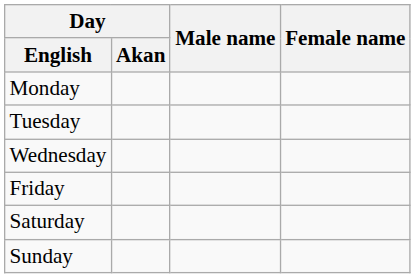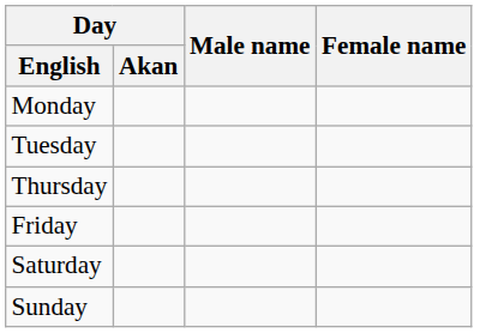 <table class="wikitable">
 <tr>
 <th scope="col" colspan=2>Day</th>
 <th scope="col" rowspan=2>Male name</th>
 <th scope="col" rowspan=2>Female name</th>
 </tr>
 <tr>
 <th>English</th>
 <th>Akan</th>
 </tr>
 <tr>
 <td>Monday</td>
 <td></td>
 <td></td>
 <td></td>
 </tr>
 <tr>
 <td>Tuesday</td>
 <td></td>
 <td></td>
 <td></td>
 </tr>
 <tr>
-<td>Wednesday</td>
+<td>Thursday</td>
 <td></td>
 <td></td>
 <td></td>
 </tr>
 <tr>
 <td>Friday</td>
 <td></td>
 <td></td>
 <td></td>
 </tr>
 <tr>
 <td>Saturday</td>
 <td></td>
 <td></td>
 <td></td>
 </tr>
 <tr>
 <td>Sunday</td>
 <td></td>
 <td></td>
 <td></td>
 </tr>
 </table>
